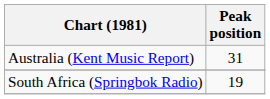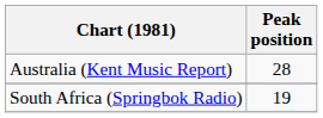 <table class="wikitable sortable">
 <tr>
 <th>Chart (1981)</th>
 <th>Peak<br>position</th>
 </tr>
 <tr>
 <td>Australia (<a href='#'>Kent Music Report</a>)</td>
-<td align="center">31</td>
+<td align="center">28</td>
 </tr>
 <tr>
 </tr>
 <tr>
 </tr>
 <tr>
 </tr>
 <tr>
 </tr>
 <tr>
 </tr>
 <tr>
 <td>South Africa (<a href='#'>Springbok Radio</a>)</td>
 <td align="center">19</td>
 </tr>
 <tr>
 </tr>
 </table>
